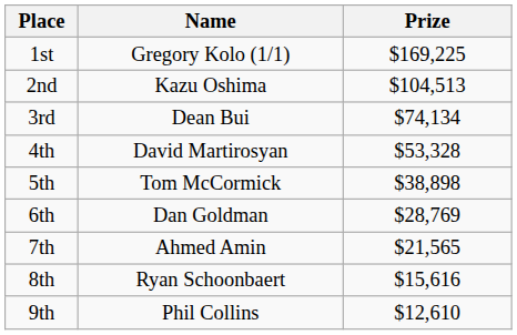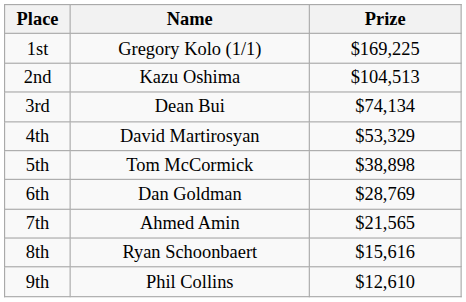 <table class="wikitable">
 <tr>
 <th width="50">Place</th>
 <th width="200">Name</th>
 <th width="125">Prize</th>
 </tr>
 <tr>
 <td align = "center">1st</td>
 <td align = "center">Gregory Kolo (1/1)</td>
 <td align = "center">$169,225</td>
 </tr>
 <tr>
 <td align = "center">2nd</td>
 <td align = "center">Kazu Oshima</td>
 <td align = "center">$104,513</td>
 </tr>
 <tr>
 <td align = "center">3rd</td>
 <td align = "center">Dean Bui</td>
 <td align = "center">$74,134</td>
 </tr>
 <tr>
 <td align = "center">4th</td>
 <td align = "center">David Martirosyan</td>
-<td align = "center">$53,328</td>
+<td align = "center">$53,329</td>
 </tr>
 <tr>
 <td align = "center">5th</td>
 <td align = "center">Tom McCormick</td>
 <td align = "center">$38,898</td>
 </tr>
 <tr>
 <td align = "center">6th</td>
 <td align = "center">Dan Goldman</td>
 <td align = "center">$28,769</td>
 </tr>
 <tr>
 <td align = "center">7th</td>
 <td align = "center">Ahmed Amin</td>
 <td align = "center">$21,565</td>
 </tr>
 <tr>
 <td align = "center">8th</td>
 <td align = "center">Ryan Schoonbaert</td>
 <td align = "center">$15,616</td>
 </tr>
 <tr>
 <td align = "center">9th</td>
 <td align = "center">Phil Collins</td>
 <td align = "center">$12,610</td>
 </tr>
 </table>
